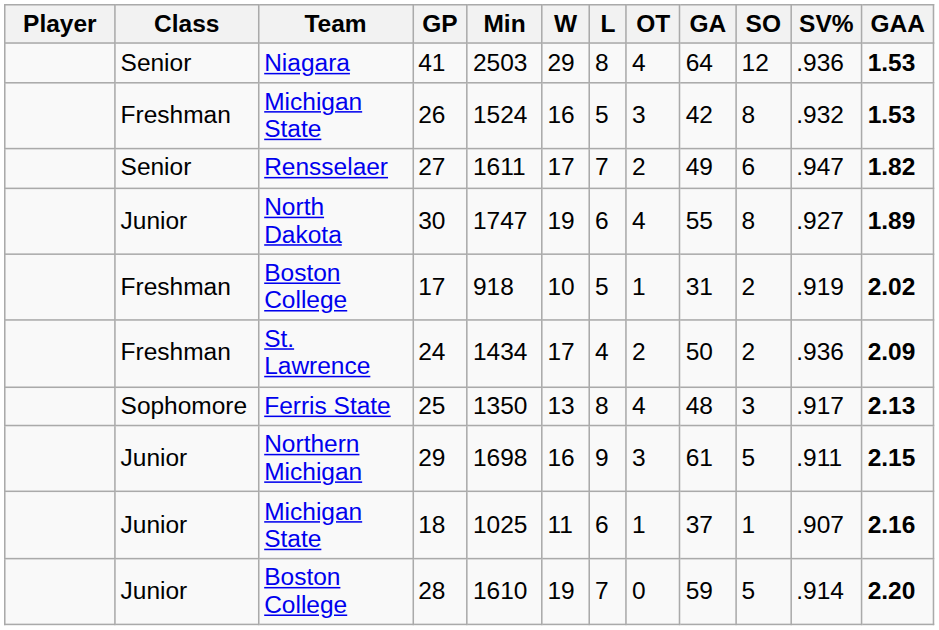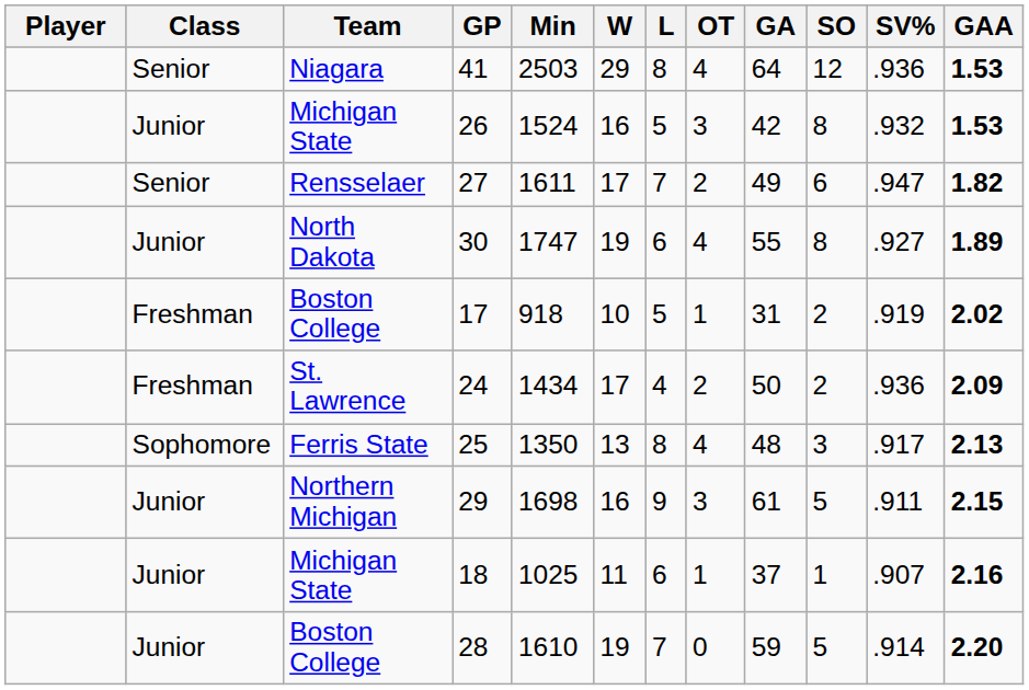 <table class="wikitable sortable">
 <tr>
 <th style="width: 11em;">Player</th>
 <th style="width: 7em;">Class</th>
 <th style="width: 11em;">Team</th>
 <th style="width: 4em;">GP</th>
 <th style="width: 5em;">Min</th>
 <th style="width: 4em;">W</th>
 <th style="width: 4em;">L</th>
 <th style="width: 4em;">OT</th>
 <th style="width: 4em;">GA</th>
 <th style="width: 4em;">SO</th>
 <th style="width: 4em;">SV%</th>
 <th style="width: 4em;">GAA</th>
 </tr>
 <tr>
 <td></td>
 <td>Senior</td>
 <td><a href='#'>Niagara</a></td>
 <td>41</td>
 <td>2503</td>
 <td>29</td>
 <td>8</td>
 <td>4</td>
 <td>64</td>
 <td>12</td>
 <td>.936</td>
 <td><strong>1.53</strong></td>
 </tr>
 <tr>
 <td></td>
-<td>Freshman</td>
+<td>Junior</td>
 <td><a href='#'>Michigan State</a></td>
 <td>26</td>
 <td>1524</td>
 <td>16</td>
 <td>5</td>
 <td>3</td>
 <td>42</td>
 <td>8</td>
 <td>.932</td>
 <td><strong>1.53</strong></td>
 </tr>
 <tr>
 <td></td>
 <td>Senior</td>
 <td><a href='#'>Rensselaer</a></td>
 <td>27</td>
 <td>1611</td>
 <td>17</td>
 <td>7</td>
 <td>2</td>
 <td>49</td>
 <td>6</td>
 <td>.947</td>
 <td><strong>1.82</strong></td>
 </tr>
 <tr>
 <td></td>
 <td>Junior</td>
 <td><a href='#'>North Dakota</a></td>
 <td>30</td>
 <td>1747</td>
 <td>19</td>
 <td>6</td>
 <td>4</td>
 <td>55</td>
 <td>8</td>
 <td>.927</td>
 <td><strong>1.89</strong></td>
 </tr>
 <tr>
 <td></td>
 <td>Freshman</td>
 <td><a href='#'>Boston College</a></td>
 <td>17</td>
 <td>918</td>
 <td>10</td>
 <td>5</td>
 <td>1</td>
 <td>31</td>
 <td>2</td>
 <td>.919</td>
 <td><strong>2.02</strong></td>
 </tr>
 <tr>
 <td></td>
 <td>Freshman</td>
 <td><a href='#'>St. Lawrence</a></td>
 <td>24</td>
 <td>1434</td>
 <td>17</td>
 <td>4</td>
 <td>2</td>
 <td>50</td>
 <td>2</td>
 <td>.936</td>
 <td><strong>2.09</strong></td>
 </tr>
 <tr>
 <td></td>
 <td>Sophomore</td>
 <td><a href='#'>Ferris State</a></td>
 <td>25</td>
 <td>1350</td>
 <td>13</td>
 <td>8</td>
 <td>4</td>
 <td>48</td>
 <td>3</td>
 <td>.917</td>
 <td><strong>2.13</strong></td>
 </tr>
 <tr>
 <td></td>
 <td>Junior</td>
 <td><a href='#'>Northern Michigan</a></td>
 <td>29</td>
 <td>1698</td>
 <td>16</td>
 <td>9</td>
 <td>3</td>
 <td>61</td>
 <td>5</td>
 <td>.911</td>
 <td><strong>2.15</strong></td>
 </tr>
 <tr>
 <td></td>
 <td>Junior</td>
 <td><a href='#'>Michigan State</a></td>
 <td>18</td>
 <td>1025</td>
 <td>11</td>
 <td>6</td>
 <td>1</td>
 <td>37</td>
 <td>1</td>
 <td>.907</td>
 <td><strong>2.16</strong></td>
 </tr>
 <tr>
 <td></td>
 <td>Junior</td>
 <td><a href='#'>Boston College</a></td>
 <td>28</td>
 <td>1610</td>
 <td>19</td>
 <td>7</td>
 <td>0</td>
 <td>59</td>
 <td>5</td>
 <td>.914</td>
 <td><strong>2.20</strong></td>
 </tr>
 </table>
